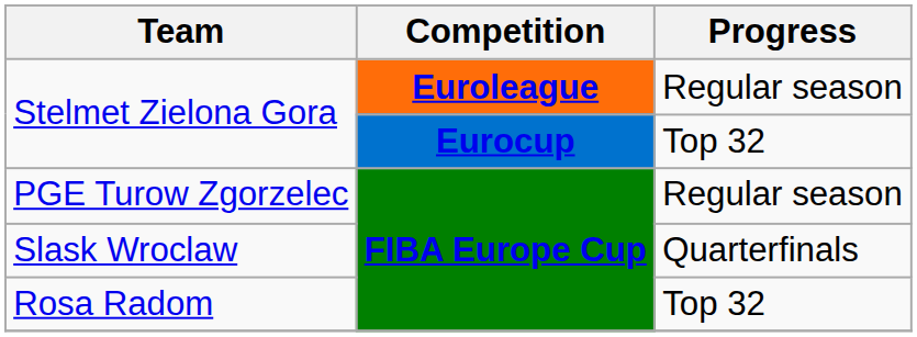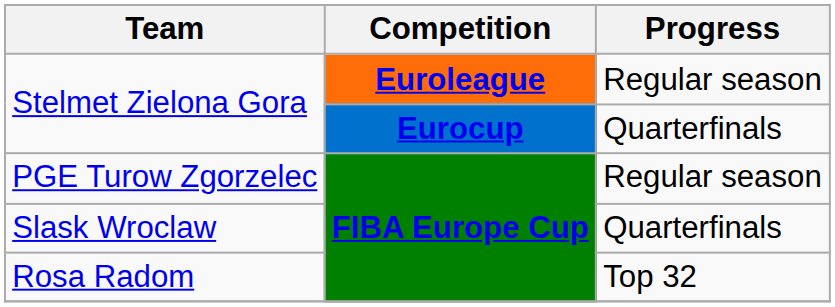 <table class="wikitable sortable">
 <tr>
 <th>Team</th>
 <th>Competition</th>
 <th>Progress</th>
 </tr>
 <tr>
 <td rowspan=2><a href='#'>Stelmet Zielona Gora</a></td>
 <td style="background-color:#FF6D09;color:white;text-align:center"><strong><a href='#'><span>Euroleague</span></a></strong></td>
 <td>Regular season</td>
 </tr>
 <tr>
 <td style="background-color:#0072CE;color:#D0D3D4;text-align:center"><strong><a href='#'><span>Eurocup</span></a></strong></td>
-<td>Top 32</td>
+<td>Quarterfinals</td>
 </tr>
 <tr>
 <td><a href='#'>PGE Turow Zgorzelec</a></td>
 <td rowspan="3" style="background-color:green;color:#D0D3D4;text-align:center"><strong><a href='#'><span>FIBA Europe Cup</span></a></strong></td>
 <td>Regular season</td>
 </tr>
 <tr>
 <td><a href='#'>Slask Wroclaw</a></td>
 <td>Quarterfinals</td>
 </tr>
 <tr>
 <td><a href='#'>Rosa Radom</a></td>
 <td>Top 32</td>
 </tr>
 <tr>
 </tr>
 </table>
